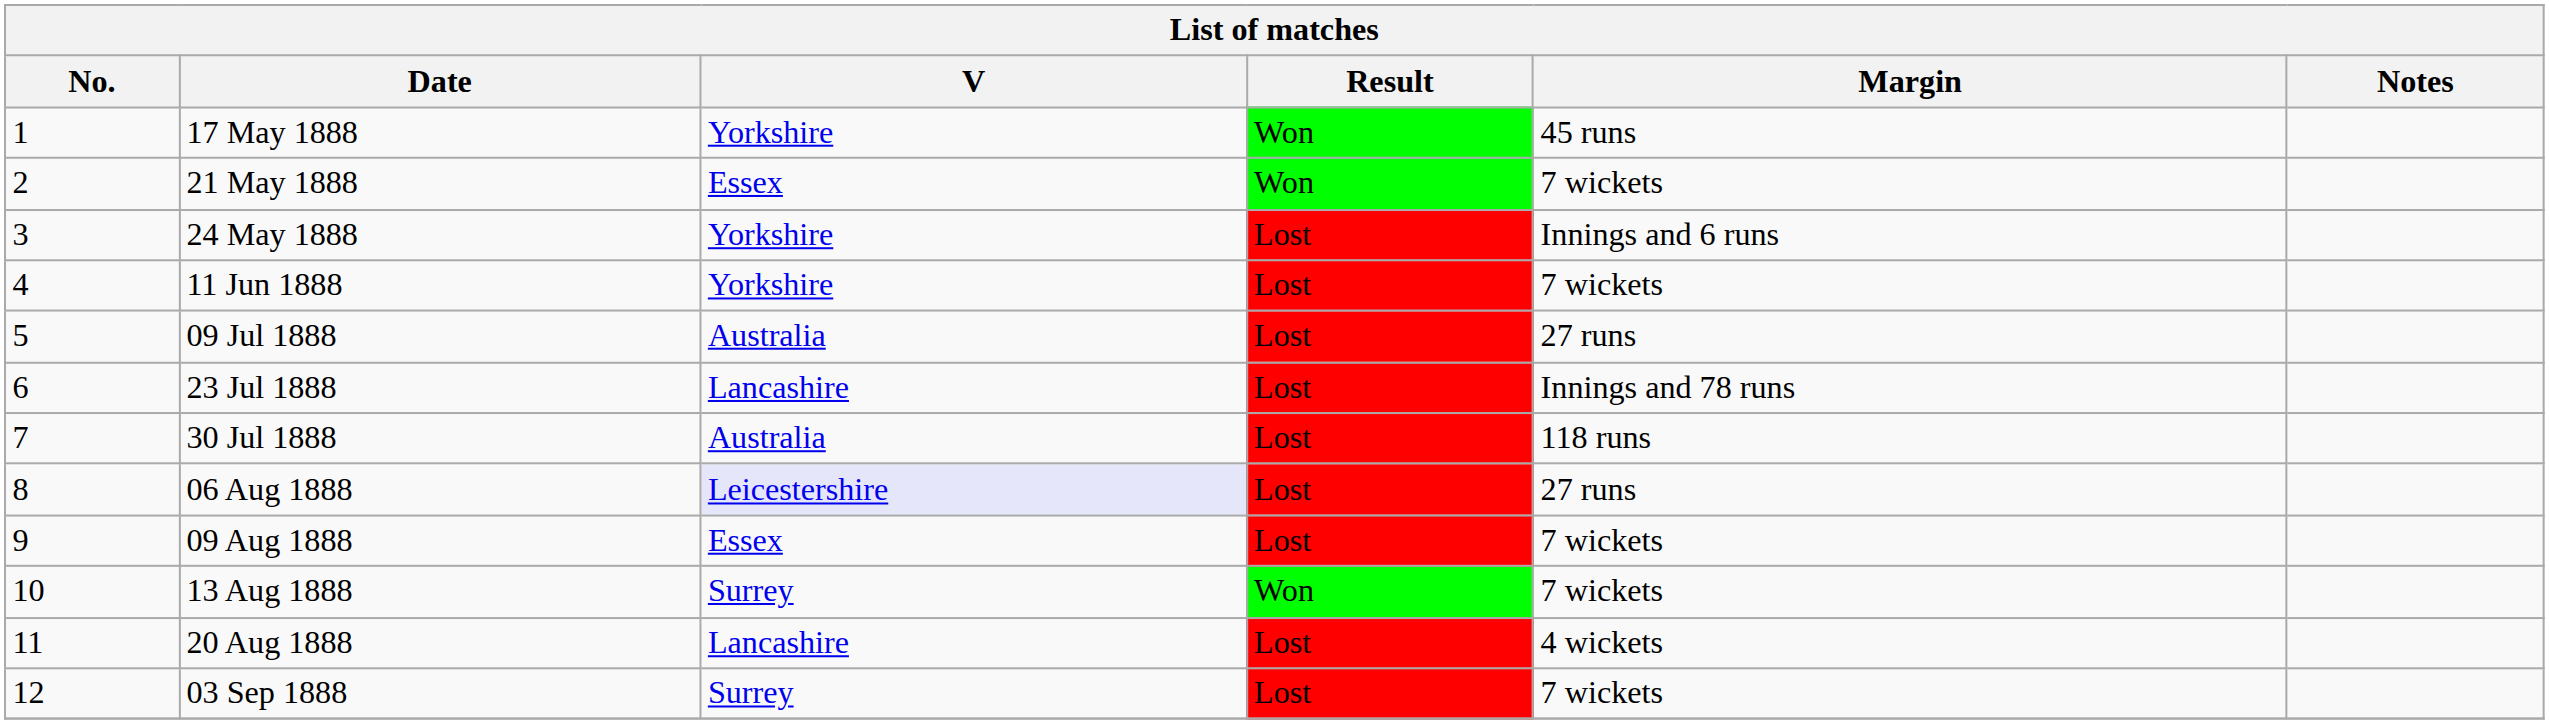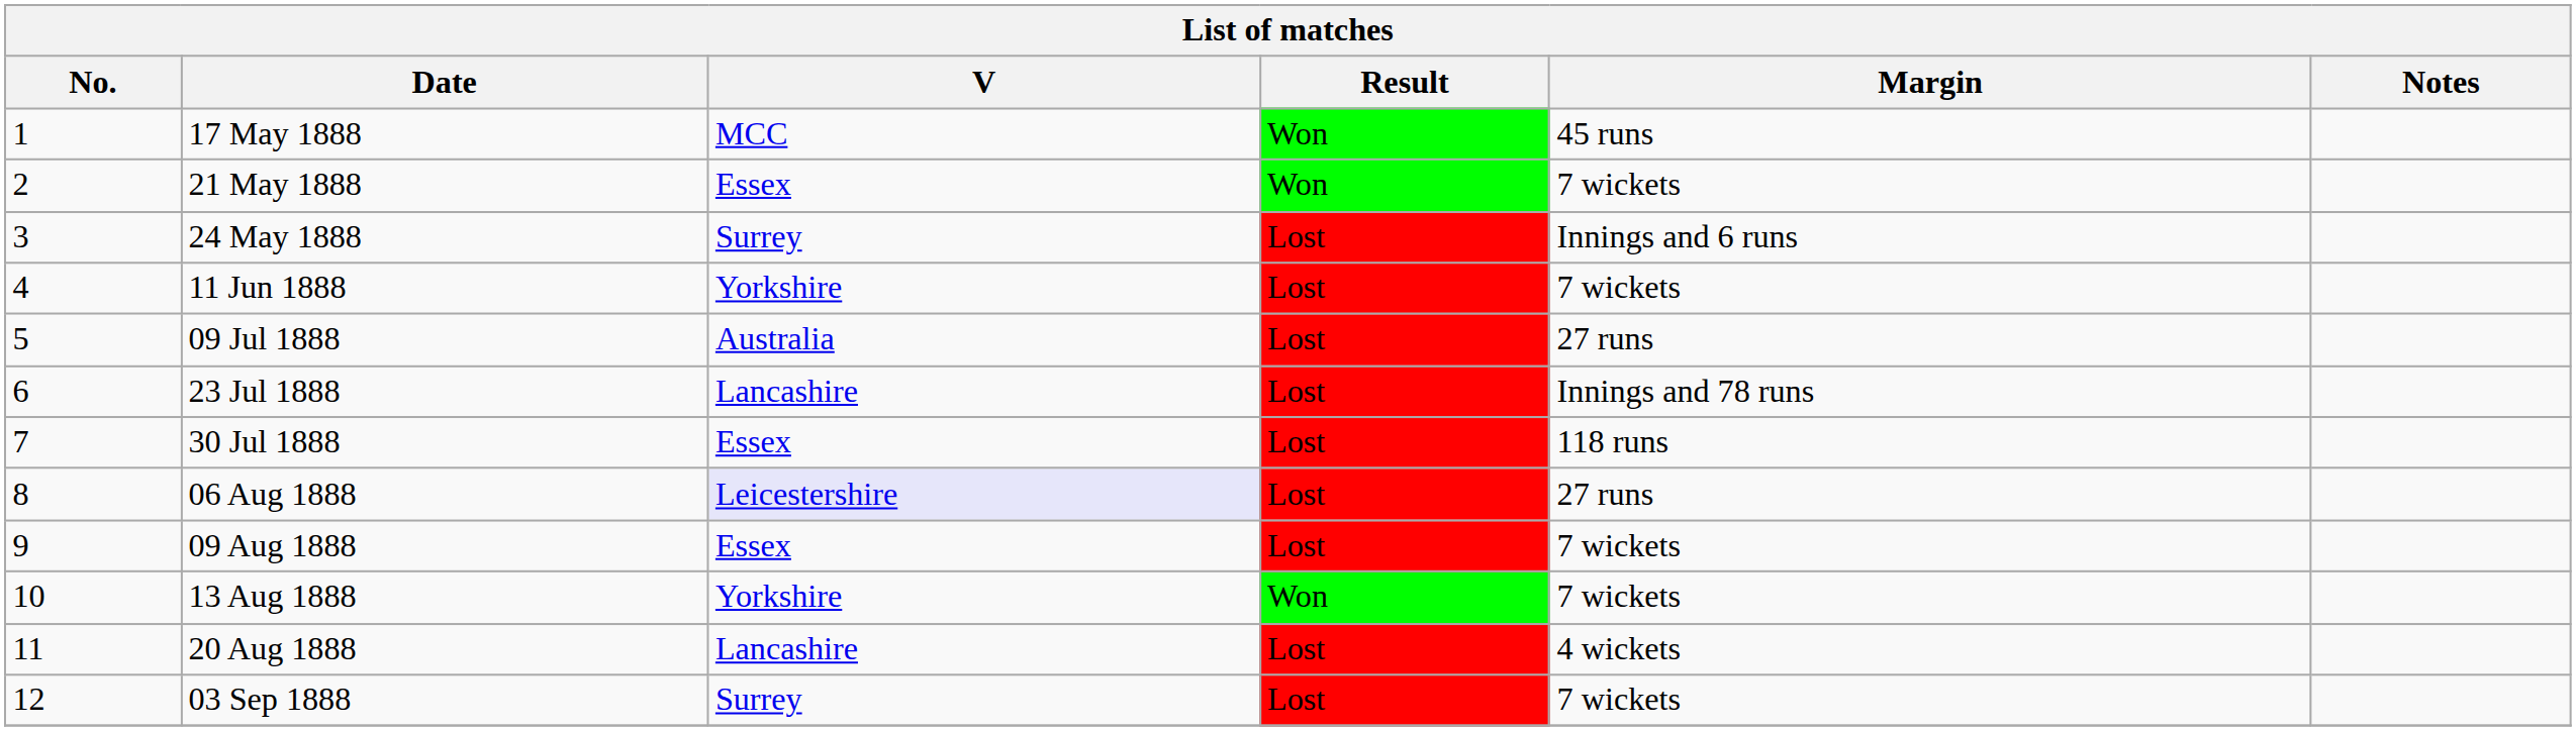 <table class="wikitable" width="100%">
 <tr>
 <th bgcolor="#efefef" colspan=6>List of  matches</th>
 </tr>
 <tr bgcolor="#efefef">
 <th>No.</th>
 <th>Date</th>
 <th>V</th>
 <th>Result</th>
 <th>Margin</th>
 <th>Notes</th>
 </tr>
 <tr>
 <td>1</td>
 <td>17 May 1888</td>
-<td><a href='#'>Yorkshire</a> <br> </td>
+<td><a href='#'>MCC</a><br> </td>
 <td bgcolor="#00FF00">Won</td>
 <td>45 runs</td>
 <td></td>
 </tr>
 <tr>
 <td>2</td>
 <td>21 May 1888</td>
 <td><a href='#'>Essex</a>  <br> </td>
 <td bgcolor="#00FF00">Won</td>
 <td>7 wickets</td>
 <td></td>
 </tr>
 <tr>
 <td>3</td>
 <td>24 May 1888</td>
-<td><a href='#'>Yorkshire</a> <br> </td>
+<td><a href='#'>Surrey</a> <br> </td>
 <td bgcolor="#FF0000">Lost</td>
 <td>Innings and 6 runs</td>
 <td></td>
 </tr>
 <tr>
 <td>4</td>
 <td>11 Jun 1888</td>
 <td><a href='#'>Yorkshire</a> <br> </td>
 <td bgcolor="#FF0000">Lost</td>
 <td>7 wickets</td>
 <td></td>
 </tr>
 <tr>
 <td>5</td>
 <td>09 Jul 1888</td>
 <td><a href='#'>Australia</a>  <br> </td>
 <td bgcolor="#FF0000">Lost</td>
 <td>27 runs</td>
 <td></td>
 </tr>
 <tr>
 <td>6</td>
 <td>23 Jul 1888</td>
 <td><a href='#'>Lancashire</a>  <br> </td>
 <td bgcolor="#FF0000">Lost</td>
 <td>Innings and 78 runs</td>
 <td></td>
 </tr>
 <tr>
 <td>7</td>
 <td>30 Jul 1888</td>
-<td><a href='#'>Australia</a>  <br> </td>
+<td><a href='#'>Essex</a>  <br> </td>
 <td bgcolor="#FF0000">Lost</td>
 <td>118 runs</td>
 <td></td>
 </tr>
 <tr>
 <td>8</td>
 <td>06 Aug 1888</td>
 <td style="background: lavender;"><a href='#'>Leicestershire</a> <br> </td>
 <td bgcolor="#FF0000">Lost</td>
 <td>27 runs</td>
 <td></td>
 </tr>
 <tr>
 <td>9</td>
 <td>09 Aug 1888</td>
 <td><a href='#'>Essex</a>  <br> </td>
 <td bgcolor="#FF0000">Lost</td>
 <td>7 wickets</td>
 <td></td>
 </tr>
 <tr>
 <td>10</td>
 <td>13 Aug 1888</td>
-<td><a href='#'>Surrey</a> <br> </td>
+<td><a href='#'>Yorkshire</a> <br> </td>
 <td bgcolor="#00FF00">Won</td>
 <td>7 wickets</td>
 <td></td>
 </tr>
 <tr>
 <td>11</td>
 <td>20 Aug 1888</td>
 <td><a href='#'>Lancashire</a>  <br> </td>
 <td bgcolor="#FF0000">Lost</td>
 <td>4 wickets</td>
 <td></td>
 </tr>
 <tr>
 <td>12</td>
 <td>03 Sep 1888</td>
 <td><a href='#'>Surrey</a><br></td>
 <td bgcolor="#FF0000">Lost</td>
 <td>7 wickets</td>
 <td></td>
 </tr>
 <tr>
 </tr>
 </table>
